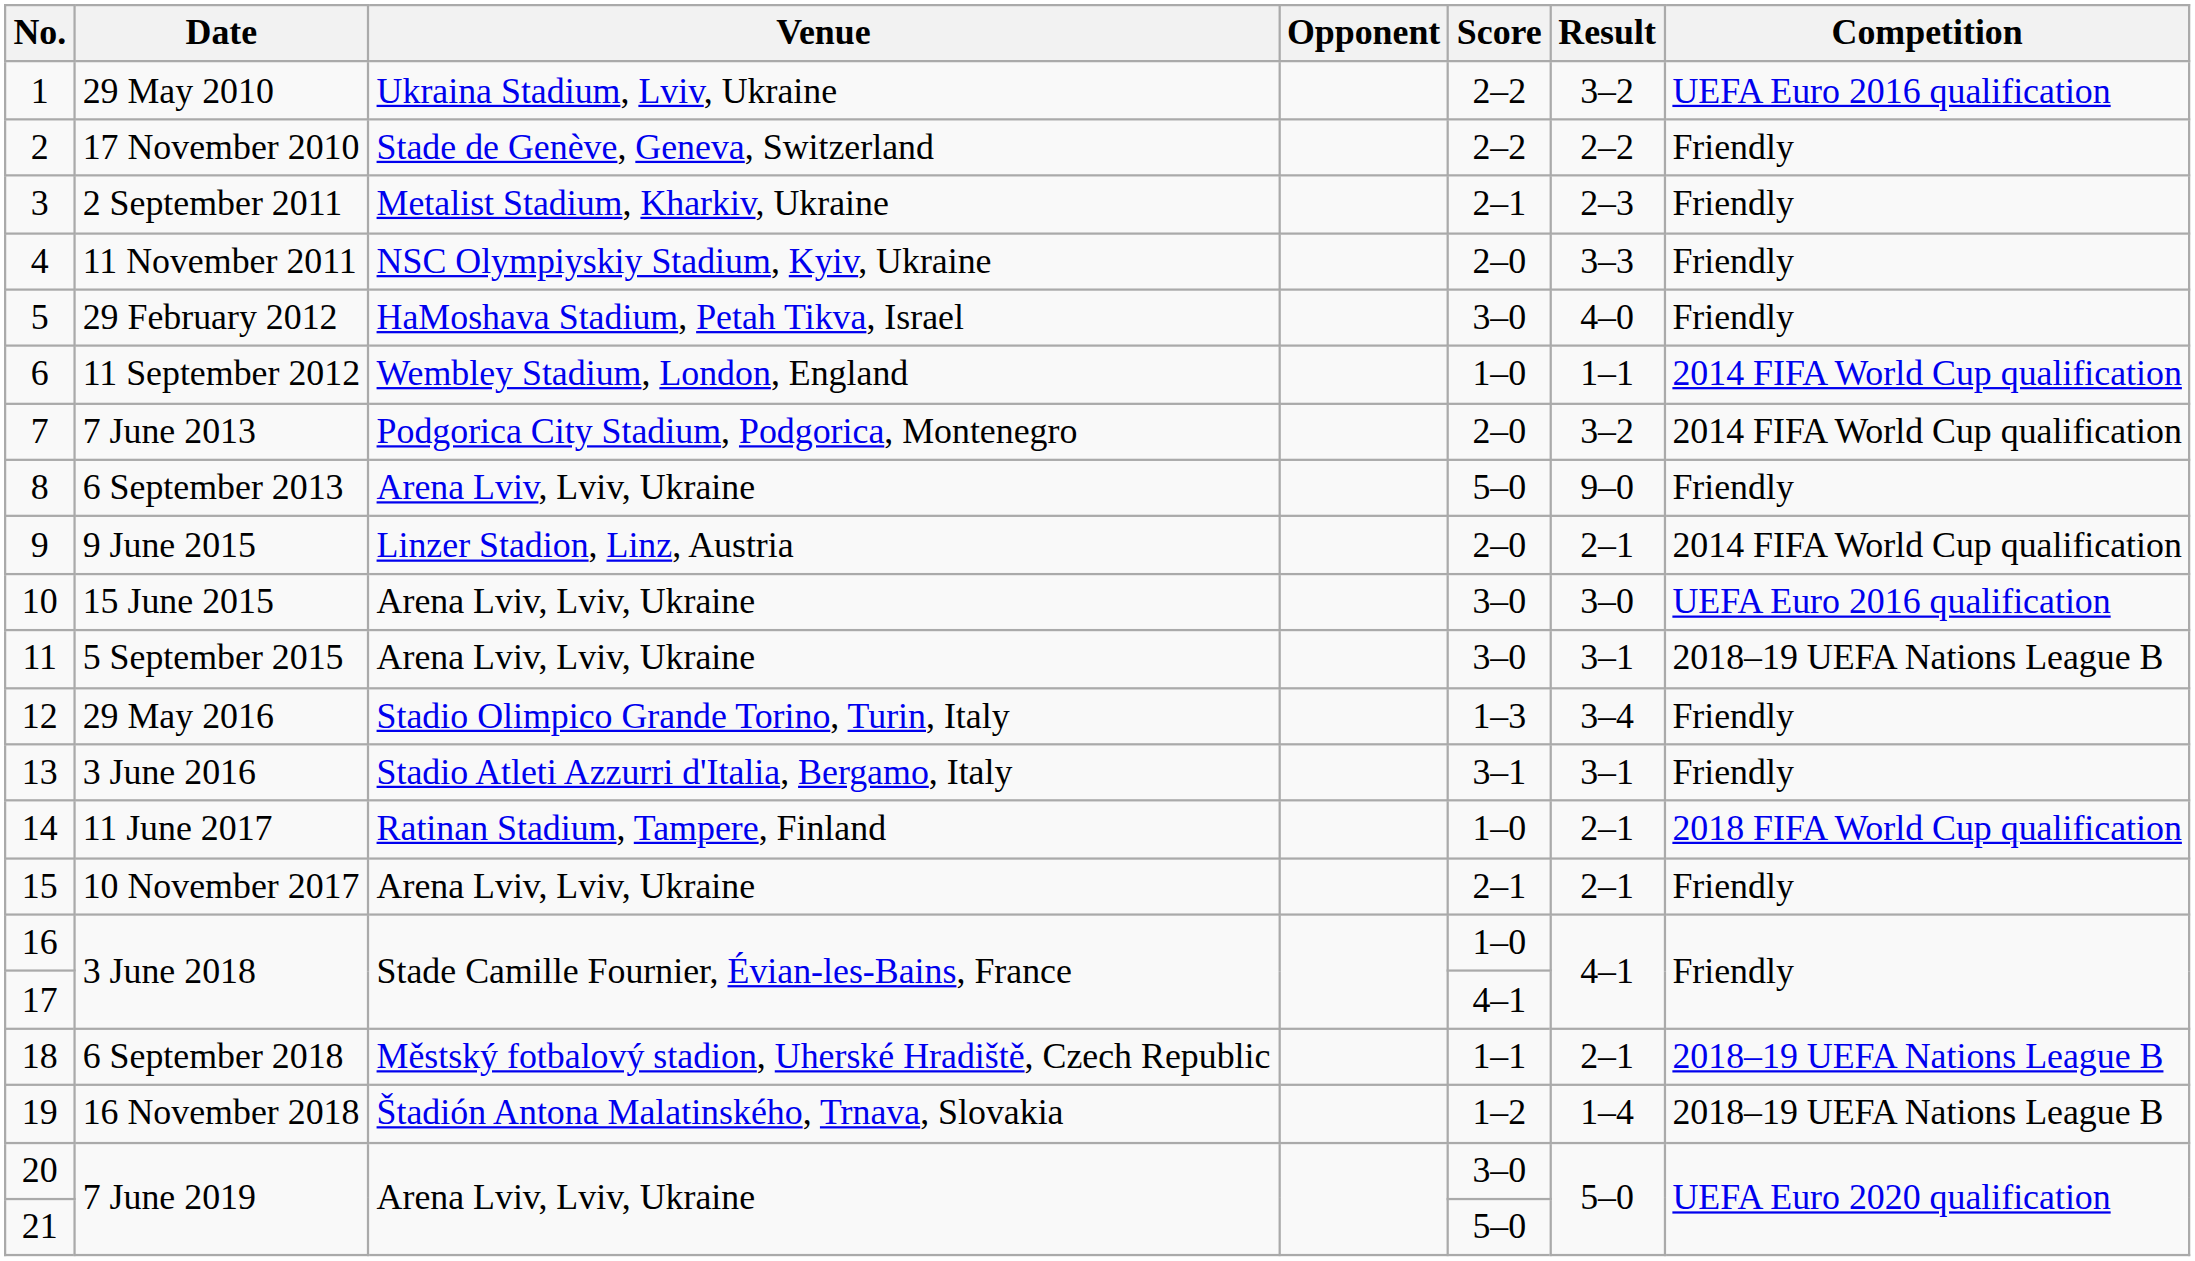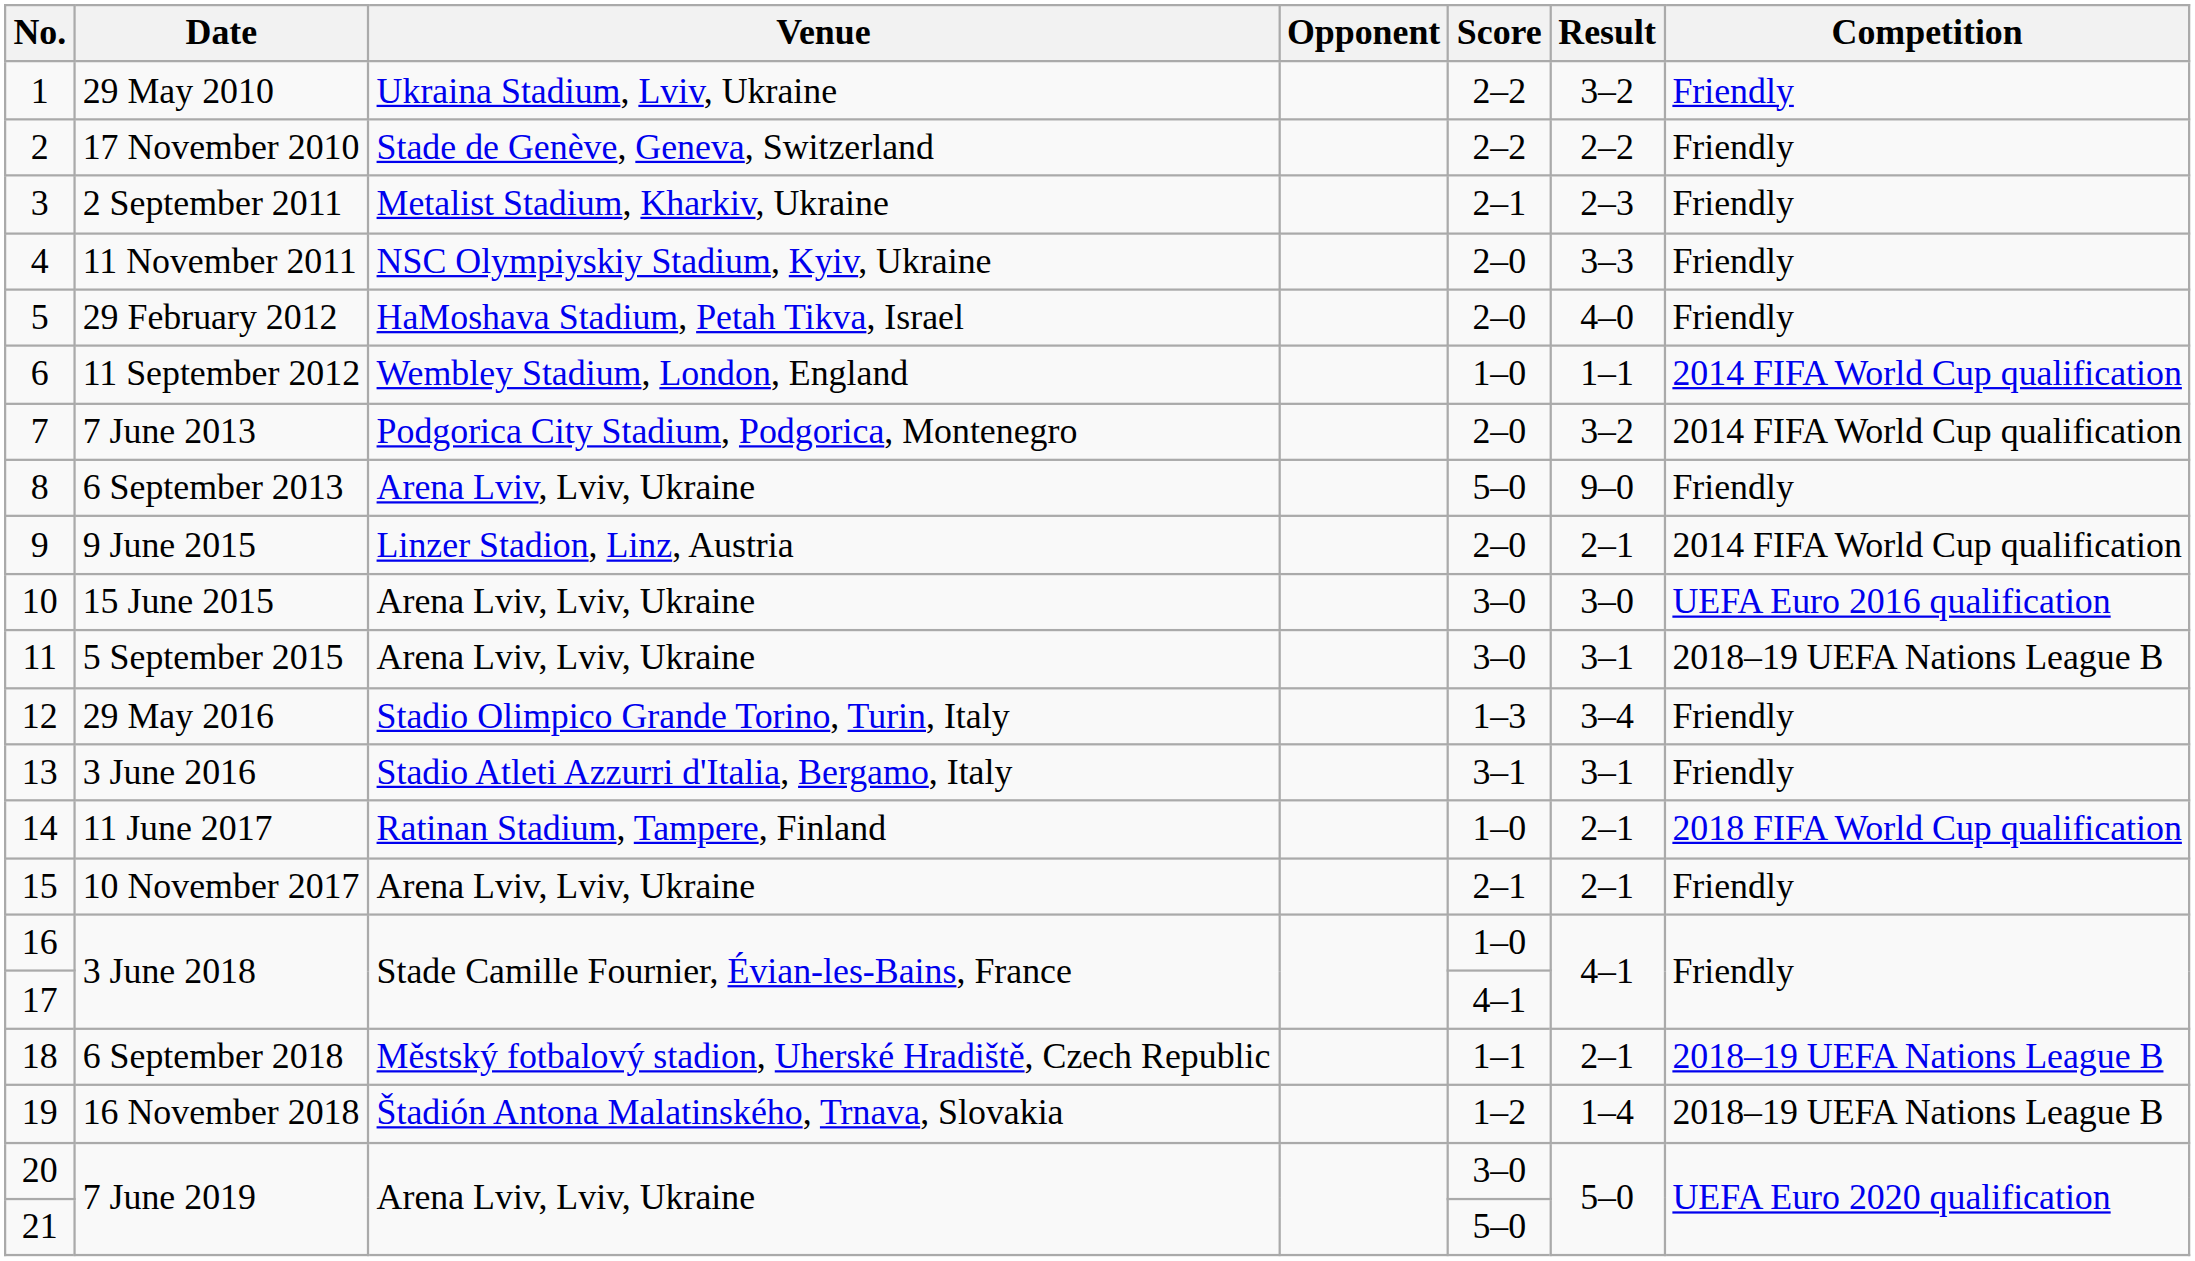 <table class="wikitable sortable">
 <tr>
 <th scope="col">No.</th>
 <th scope="col" data-sort-type="date">Date</th>
 <th scope="col">Venue</th>
 <th scope="col">Opponent</th>
 <th scope="col">Score</th>
 <th scope="col">Result</th>
 <th scope="col">Competition</th>
 </tr>
 <tr>
 <td style="text-align:center">1</td>
 <td>29 May 2010</td>
 <td><a href='#'>Ukraina Stadium</a>, <a href='#'>Lviv</a>, Ukraine</td>
 <td></td>
 <td style="text-align:center">2–2</td>
 <td style="text-align:center">3–2</td>
-<td><a href='#'>UEFA Euro 2016 qualification</a></td>
+<td><a href='#'>Friendly</a></td>
 </tr>
 <tr>
 <td style="text-align:center">2</td>
 <td>17 November 2010</td>
 <td><a href='#'>Stade de Genève</a>, <a href='#'>Geneva</a>, Switzerland</td>
 <td></td>
 <td style="text-align:center">2–2</td>
 <td style="text-align:center">2–2</td>
 <td>Friendly</td>
 </tr>
 <tr>
 <td style="text-align:center">3</td>
 <td>2 September 2011</td>
 <td><a href='#'>Metalist Stadium</a>, <a href='#'>Kharkiv</a>, Ukraine</td>
 <td></td>
 <td style="text-align:center">2–1</td>
 <td style="text-align:center">2–3</td>
 <td>Friendly</td>
 </tr>
 <tr>
 <td style="text-align:center">4</td>
 <td>11 November 2011</td>
 <td><a href='#'>NSC Olympiyskiy Stadium</a>, <a href='#'>Kyiv</a>, Ukraine</td>
 <td></td>
 <td style="text-align:center">2–0</td>
 <td style="text-align:center">3–3</td>
 <td>Friendly</td>
 </tr>
 <tr>
 <td style="text-align:center">5</td>
 <td>29 February 2012</td>
 <td><a href='#'>HaMoshava Stadium</a>, <a href='#'>Petah Tikva</a>, Israel</td>
 <td></td>
-<td style="text-align:center">3–0</td>
+<td style="text-align:center">2–0</td>
 <td style="text-align:center">4–0</td>
 <td>Friendly</td>
 </tr>
 <tr>
 <td style="text-align:center">6</td>
 <td>11 September 2012</td>
 <td><a href='#'>Wembley Stadium</a>, <a href='#'>London</a>, England</td>
 <td></td>
 <td style="text-align:center">1–0</td>
 <td style="text-align:center">1–1</td>
 <td><a href='#'>2014 FIFA World Cup qualification</a></td>
 </tr>
 <tr>
 <td style="text-align:center">7</td>
 <td>7 June 2013</td>
 <td><a href='#'>Podgorica City Stadium</a>, <a href='#'>Podgorica</a>, Montenegro</td>
 <td></td>
 <td style="text-align:center">2–0</td>
 <td style="text-align:center">3–2</td>
 <td>2014 FIFA World Cup qualification</td>
 </tr>
 <tr>
 <td style="text-align:center">8</td>
 <td>6 September 2013</td>
 <td><a href='#'>Arena Lviv</a>, Lviv, Ukraine</td>
 <td></td>
 <td style="text-align:center">5–0</td>
 <td style="text-align:center">9–0</td>
 <td>Friendly</td>
 </tr>
 <tr>
 <td style="text-align:center">9</td>
 <td>9 June 2015</td>
 <td><a href='#'>Linzer Stadion</a>, <a href='#'>Linz</a>, Austria</td>
 <td></td>
 <td style="text-align:center">2–0</td>
 <td style="text-align:center">2–1</td>
 <td>2014 FIFA World Cup qualification</td>
 </tr>
 <tr>
 <td style="text-align:center">10</td>
 <td>15 June 2015</td>
 <td>Arena Lviv, Lviv, Ukraine</td>
 <td></td>
 <td style="text-align:center">3–0</td>
 <td style="text-align:center">3–0</td>
 <td><a href='#'>UEFA Euro 2016 qualification</a></td>
 </tr>
 <tr>
 <td style="text-align:center">11</td>
 <td>5 September 2015</td>
 <td>Arena Lviv, Lviv, Ukraine</td>
 <td></td>
 <td style="text-align:center">3–0</td>
 <td style="text-align:center">3–1</td>
 <td>2018–19 UEFA Nations League B</td>
 </tr>
 <tr>
 <td style="text-align:center">12</td>
 <td>29 May 2016</td>
 <td><a href='#'>Stadio Olimpico Grande Torino</a>, <a href='#'>Turin</a>, Italy</td>
 <td></td>
 <td style="text-align:center">1–3</td>
 <td style="text-align:center">3–4</td>
 <td>Friendly</td>
 </tr>
 <tr>
 <td style="text-align:center">13</td>
 <td>3 June 2016</td>
 <td><a href='#'>Stadio Atleti Azzurri d'Italia</a>, <a href='#'>Bergamo</a>, Italy</td>
 <td></td>
 <td style="text-align:center">3–1</td>
 <td style="text-align:center">3–1</td>
 <td>Friendly</td>
 </tr>
 <tr>
 <td style="text-align:center">14</td>
 <td>11 June 2017</td>
 <td><a href='#'>Ratinan Stadium</a>, <a href='#'>Tampere</a>, Finland</td>
 <td></td>
 <td style="text-align:center">1–0</td>
 <td style="text-align:center">2–1</td>
 <td><a href='#'>2018 FIFA World Cup qualification</a></td>
 </tr>
 <tr>
 <td style="text-align:center">15</td>
 <td>10 November 2017</td>
 <td>Arena Lviv, Lviv, Ukraine</td>
 <td></td>
 <td style="text-align:center">2–1</td>
 <td style="text-align:center">2–1</td>
 <td>Friendly</td>
 </tr>
 <tr>
 <td style="text-align:center">16</td>
 <td rowspan="2">3 June 2018</td>
 <td rowspan="2">Stade Camille Fournier, <a href='#'>Évian-les-Bains</a>, France</td>
 <td rowspan="2"></td>
 <td style="text-align:center">1–0</td>
 <td rowspan="2" style="text-align:center">4–1</td>
 <td rowspan="2">Friendly</td>
 </tr>
 <tr>
 <td style="text-align:center">17</td>
 <td style="text-align:center">4–1</td>
 </tr>
 <tr>
 <td style="text-align:center">18</td>
 <td>6 September 2018</td>
 <td><a href='#'>Městský fotbalový stadion</a>, <a href='#'>Uherské Hradiště</a>, Czech Republic</td>
 <td></td>
 <td style="text-align:center">1–1</td>
 <td style="text-align:center">2–1</td>
 <td><a href='#'>2018–19 UEFA Nations League B</a></td>
 </tr>
 <tr>
 <td style="text-align:center">19</td>
 <td>16 November 2018</td>
 <td><a href='#'>Štadión Antona Malatinského</a>, <a href='#'>Trnava</a>, Slovakia</td>
 <td></td>
 <td style="text-align:center">1–2</td>
 <td style="text-align:center">1–4</td>
 <td>2018–19 UEFA Nations League B</td>
 </tr>
 <tr>
 <td style="text-align:center">20</td>
 <td rowspan="2">7 June 2019</td>
 <td rowspan="2">Arena Lviv, Lviv, Ukraine</td>
 <td rowspan="2"></td>
 <td style="text-align:center">3–0</td>
 <td rowspan="2" style="text-align:center">5–0</td>
 <td rowspan="2"><a href='#'>UEFA Euro 2020 qualification</a></td>
 </tr>
 <tr>
 <td style="text-align:center">21</td>
 <td style="text-align:center">5–0</td>
 </tr>
 </table>
